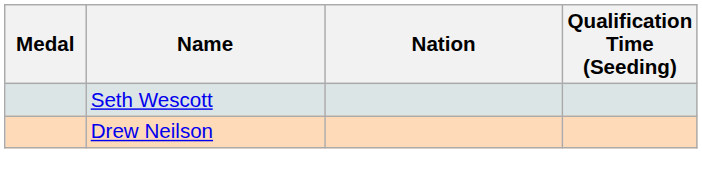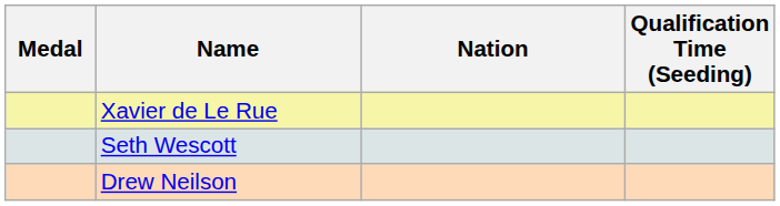 <table class=wikitable style="border:1px solid #AAAAAA;font-size:90%">
 <tr bgcolor="#E4E4E4">
 <th width=50>Medal</th>
 <th width=160>Name</th>
 <th width=160>Nation</th>
 <th width=80>Qualification Time (Seeding)</th>
+</tr>
+<tr bgcolor="#F7F6A8">
+<td align="center"></td>
+<td><a href='#'>Xavier de Le Rue</a></td>
+<td></td>
+<td align="center"></td>
 </tr>
 <tr bgcolor="#DCE5E5">
 <td align="center"></td>
 <td><a href='#'>Seth Wescott</a></td>
 <td></td>
 <td align="center"></td>
 </tr>
 <tr bgcolor="#FFDAB9">
 <td align="center"></td>
 <td><a href='#'>Drew Neilson</a></td>
 <td></td>
 <td align="center"></td>
 </tr>
 </table>
